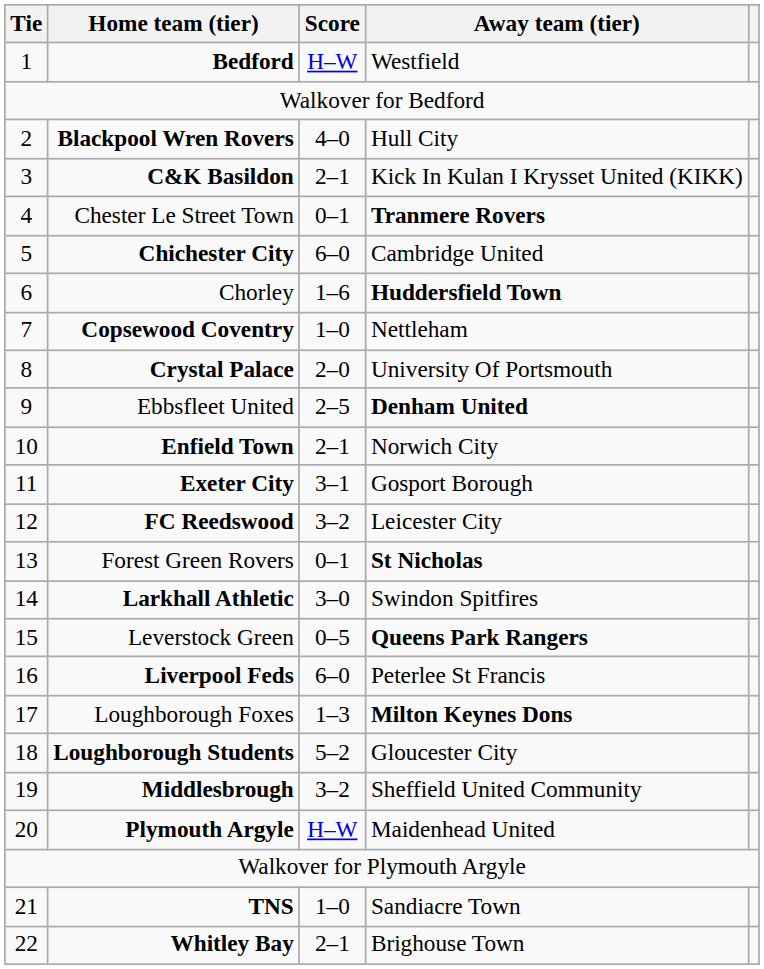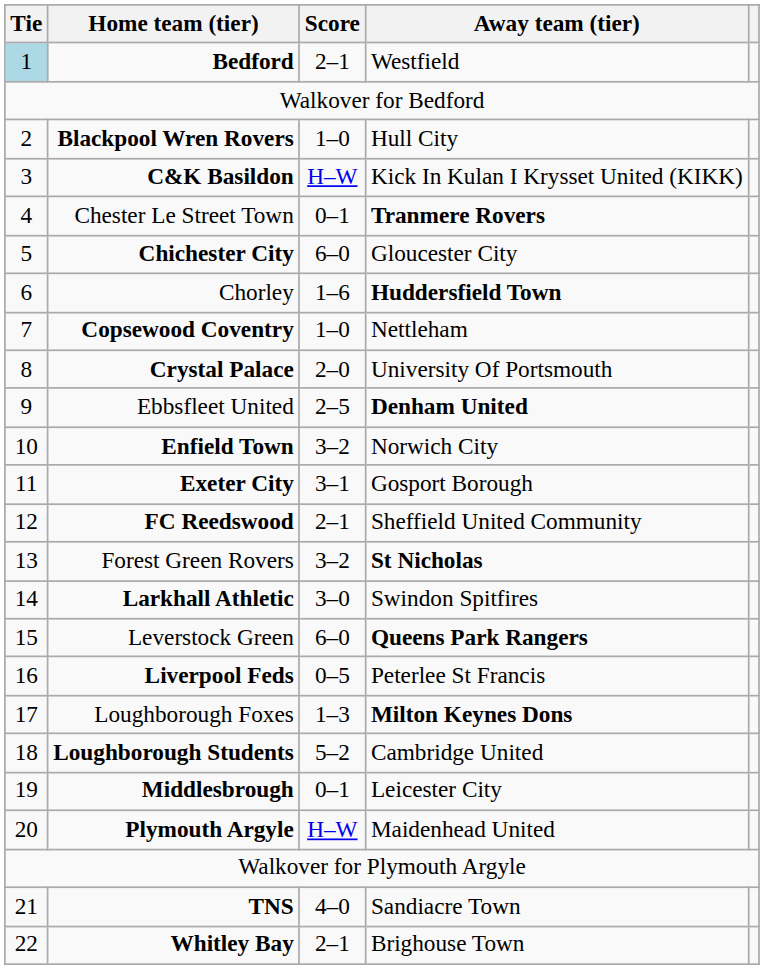 <table class="wikitable" style="text-align:center; font-size:85%">
 <tr>
 <th>Tie</th>
 <th>Home team (tier)</th>
 <th>Score</th>
 <th>Away team (tier)</th>
 <th></th>
 </tr>
 <tr>
-<td>1</td>
+<td style="background: lightblue;">1</td>
 <td style="text-align: right;"><strong>Bedford</strong></td>
-<td style="text-align: center;"><a href='#'>H–W</a></td>
+<td align="right" style="text-align: center;">2–1</td>
 <td style="text-align: left;">Westfield</td>
 <td></td>
 </tr>
 <tr>
 <td colspan="5">Walkover for Bedford</td>
 </tr>
 <tr>
 <td>2</td>
 <td style="text-align: right;"><strong>Blackpool Wren Rovers</strong></td>
-<td style="text-align: center;">4–0</td>
+<td style="text-align: center;">1–0</td>
 <td style="text-align: left;">Hull City</td>
 <td></td>
 </tr>
 <tr>
 <td>3</td>
 <td style="text-align: right;"><strong>C&K Basildon</strong></td>
-<td align="right" style="text-align: center;">2–1</td>
+<td style="text-align: center;"><a href='#'>H–W</a></td>
 <td style="text-align: left;">Kick In Kulan I Krysset United (KIKK)</td>
 <td></td>
 </tr>
 <tr>
 <td>4</td>
 <td style="text-align: right;">Chester Le Street Town</td>
 <td style="text-align: center;">0–1</td>
 <td style="text-align: left;"><strong>Tranmere Rovers</strong></td>
 <td></td>
 </tr>
 <tr>
 <td>5</td>
 <td style="text-align: right;"><strong>Chichester City</strong></td>
 <td style="text-align: center;">6–0</td>
-<td style="text-align: left;">Cambridge United</td>
+<td style="text-align: left;">Gloucester City</td>
 <td></td>
 </tr>
 <tr>
 <td>6</td>
 <td style="text-align: right;">Chorley</td>
 <td align="right" style="text-align: center;">1–6</td>
 <td style="text-align: left;"><strong>Huddersfield Town</strong></td>
 <td></td>
 </tr>
 <tr>
 <td>7</td>
 <td style="text-align: right;"><strong>Copsewood Coventry</strong></td>
 <td style="text-align: center;">1–0</td>
 <td style="text-align: left;">Nettleham</td>
 <td></td>
 </tr>
 <tr>
 <td>8</td>
 <td style="text-align: right;"><strong>Crystal Palace</strong></td>
 <td style="text-align: center;">2–0</td>
 <td style="text-align: left;">University Of Portsmouth</td>
 <td></td>
 </tr>
 <tr>
 <td>9</td>
 <td style="text-align: right;">Ebbsfleet United</td>
 <td align="right" style="text-align: center;">2–5 </td>
 <td style="text-align: left;"><strong>Denham United</strong></td>
 <td></td>
 </tr>
 <tr>
 <td>10</td>
 <td style="text-align: right;"><strong>Enfield Town</strong></td>
-<td align="right" style="text-align: center;">2–1 </td>
+<td align="right" style="text-align: center;">3–2</td>
 <td style="text-align: left;">Norwich City</td>
 <td></td>
 </tr>
 <tr>
 <td>11</td>
 <td style="text-align: right;"><strong>Exeter City</strong></td>
 <td align="right" style="text-align: center;">3–1</td>
 <td style="text-align: left;">Gosport Borough</td>
 <td></td>
 </tr>
 <tr>
 <td>12</td>
 <td style="text-align: right;"><strong>FC Reedswood</strong></td>
-<td align="right" style="text-align: center;">3–2</td>
-<td style="text-align: left;">Leicester City</td>
+<td align="right" style="text-align: center;">2–1 </td>
+<td style="text-align: left;">Sheffield United Community</td>
 <td></td>
 </tr>
 <tr>
 <td>13</td>
 <td style="text-align: right;">Forest Green Rovers</td>
-<td style="text-align: center;">0–1</td>
+<td align="right" style="text-align: center;">3–2</td>
 <td style="text-align: left;"><strong>St Nicholas</strong></td>
 <td></td>
 </tr>
 <tr>
 <td>14</td>
 <td style="text-align: right;"><strong>Larkhall Athletic</strong></td>
 <td style="text-align: center;">3–0</td>
 <td style="text-align: left;">Swindon Spitfires</td>
 <td></td>
 </tr>
 <tr>
 <td>15</td>
 <td style="text-align: right;">Leverstock Green</td>
-<td style="text-align: center;">0–5</td>
+<td style="text-align: center;">6–0</td>
 <td style="text-align: left;"><strong>Queens Park Rangers</strong></td>
 <td></td>
 </tr>
 <tr>
 <td>16</td>
 <td style="text-align: right;"><strong>Liverpool Feds</strong></td>
-<td style="text-align: center;">6–0</td>
+<td style="text-align: center;">0–5</td>
 <td style="text-align: left;">Peterlee St Francis</td>
 <td></td>
 </tr>
 <tr>
 <td>17</td>
 <td style="text-align: right;">Loughborough Foxes</td>
 <td align="right" style="text-align: center;">1–3 </td>
 <td style="text-align: left;"><strong>Milton Keynes Dons</strong></td>
 <td></td>
 </tr>
 <tr>
 <td>18</td>
 <td style="text-align: right;"><strong>Loughborough Students</strong></td>
 <td align="right" style="text-align: center;">5–2</td>
-<td style="text-align: left;">Gloucester City</td>
+<td style="text-align: left;">Cambridge United</td>
 <td></td>
 </tr>
 <tr>
 <td>19</td>
 <td style="text-align: right;"><strong>Middlesbrough</strong></td>
-<td align="right" style="text-align: center;">3–2</td>
-<td style="text-align: left;">Sheffield United Community</td>
+<td style="text-align: center;">0–1</td>
+<td style="text-align: left;">Leicester City</td>
 <td></td>
 </tr>
 <tr>
 <td>20</td>
 <td style="text-align: right;"><strong>Plymouth Argyle</strong></td>
 <td style="text-align: center;"><a href='#'>H–W</a></td>
 <td style="text-align: left;">Maidenhead United</td>
 <td></td>
 </tr>
 <tr>
 <td colspan="5">Walkover for Plymouth Argyle</td>
 </tr>
 <tr>
 <td>21</td>
 <td style="text-align: right;"><strong>TNS</strong></td>
-<td style="text-align: center;">1–0</td>
+<td style="text-align: center;">4–0</td>
 <td style="text-align: left;">Sandiacre Town</td>
 <td></td>
 </tr>
 <tr>
 <td>22</td>
 <td style="text-align: right;"><strong>Whitley Bay</strong></td>
 <td align="right" style="text-align: center;">2–1</td>
 <td style="text-align: left;">Brighouse Town</td>
 <td></td>
 </tr>
 </table>
